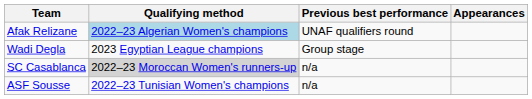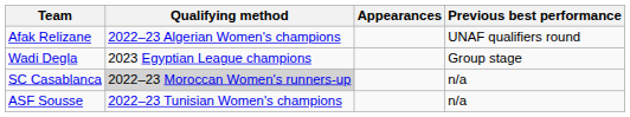 <table class="wikitable sortable" style="text-align: left;">
 <tr>
 <th>Team</th>
 <th>Qualifying method</th>
+<th>Appearances</th>
 <th>Previous best performance</th>
-<th>Appearances</th>
 </tr>
 <tr>
 <td> <a href='#'>Afak Relizane</a></td>
-<td style="background: lightblue;"><a href='#'>2022–23 Algerian Women's champions</a></td>
+<td><a href='#'>2022–23 Algerian Women's champions</a></td>
+<td></td>
 <td>UNAF qualifiers round</td>
-<td></td>
 </tr>
 <tr>
 <td> <a href='#'>Wadi Degla</a></td>
 <td>2023 <a href='#'>Egyptian League champions</a></td>
+<td></td>
 <td>Group stage</td>
-<td></td>
 </tr>
 <tr>
 <td> <a href='#'>SC Casablanca</a></td>
 <td style="background: lightgrey;">2022–23 <a href='#'>Moroccan Women's runners-up</a></td>
+<td></td>
 <td>n/a</td>
-<td></td>
 </tr>
 <tr>
 <td> <a href='#'>ASF Sousse</a></td>
 <td><a href='#'>2022–23 Tunisian Women's champions</a></td>
+<td></td>
 <td>n/a</td>
-<td></td>
 </tr>
 </table>
